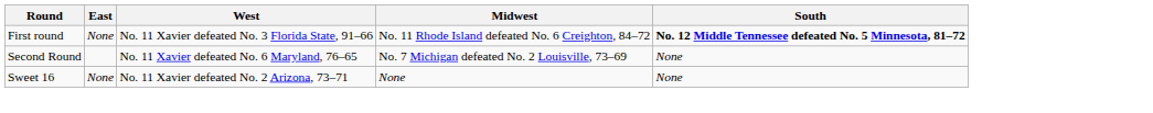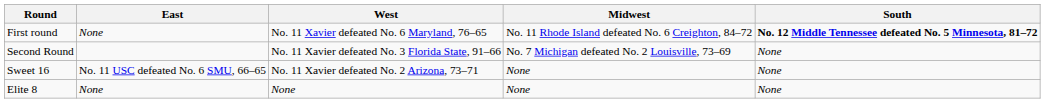 <table class="wikitable" style="text-align:left; font-size: 95%;">
 <tr>
 <th>Round</th>
 <th>East</th>
 <th>West</th>
 <th>Midwest</th>
 <th>South</th>
 </tr>
 <tr>
 <td>First round</td>
 <td><em>None</em></td>
-<td>No. 11 Xavier defeated No. 3 <a href='#'>Florida State</a>, 91–66</td>
+<td>No. 11 <a href='#'>Xavier</a> defeated No. 6 <a href='#'>Maryland</a>, 76–65</td>
 <td>No. 11 <a href='#'>Rhode Island</a> defeated No. 6 <a href='#'>Creighton</a>, 84–72</td>
 <td><strong>No. 12 <a href='#'>Middle Tennessee</a> defeated No. 5 <a href='#'>Minnesota</a>, 81–72</strong></td>
 </tr>
 <tr>
 <td>Second Round</td>
 <td></td>
-<td>No. 11 <a href='#'>Xavier</a> defeated No. 6 <a href='#'>Maryland</a>, 76–65</td>
+<td>No. 11 Xavier defeated No. 3 <a href='#'>Florida State</a>, 91–66</td>
 <td>No. 7 <a href='#'>Michigan</a> defeated No. 2 <a href='#'>Louisville</a>, 73–69</td>
 <td><em>None</em></td>
 </tr>
 <tr>
 <td>Sweet 16</td>
-<td><em>None</em></td>
+<td>No. 11 <a href='#'>USC</a> defeated No. 6 <a href='#'>SMU</a>, 66–65</td>
 <td>No. 11 Xavier defeated No. 2 <a href='#'>Arizona</a>, 73–71</td>
 <td><em>None</em></td>
 <td><em>None</em></td>
 </tr>
+<tr>
+<td>Elite 8</td>
+<td><em>None</em></td>
+<td><em>None</em></td>
+<td><em>None</em></td>
+<td><em>None</em></td>
+</tr>
 </table>
